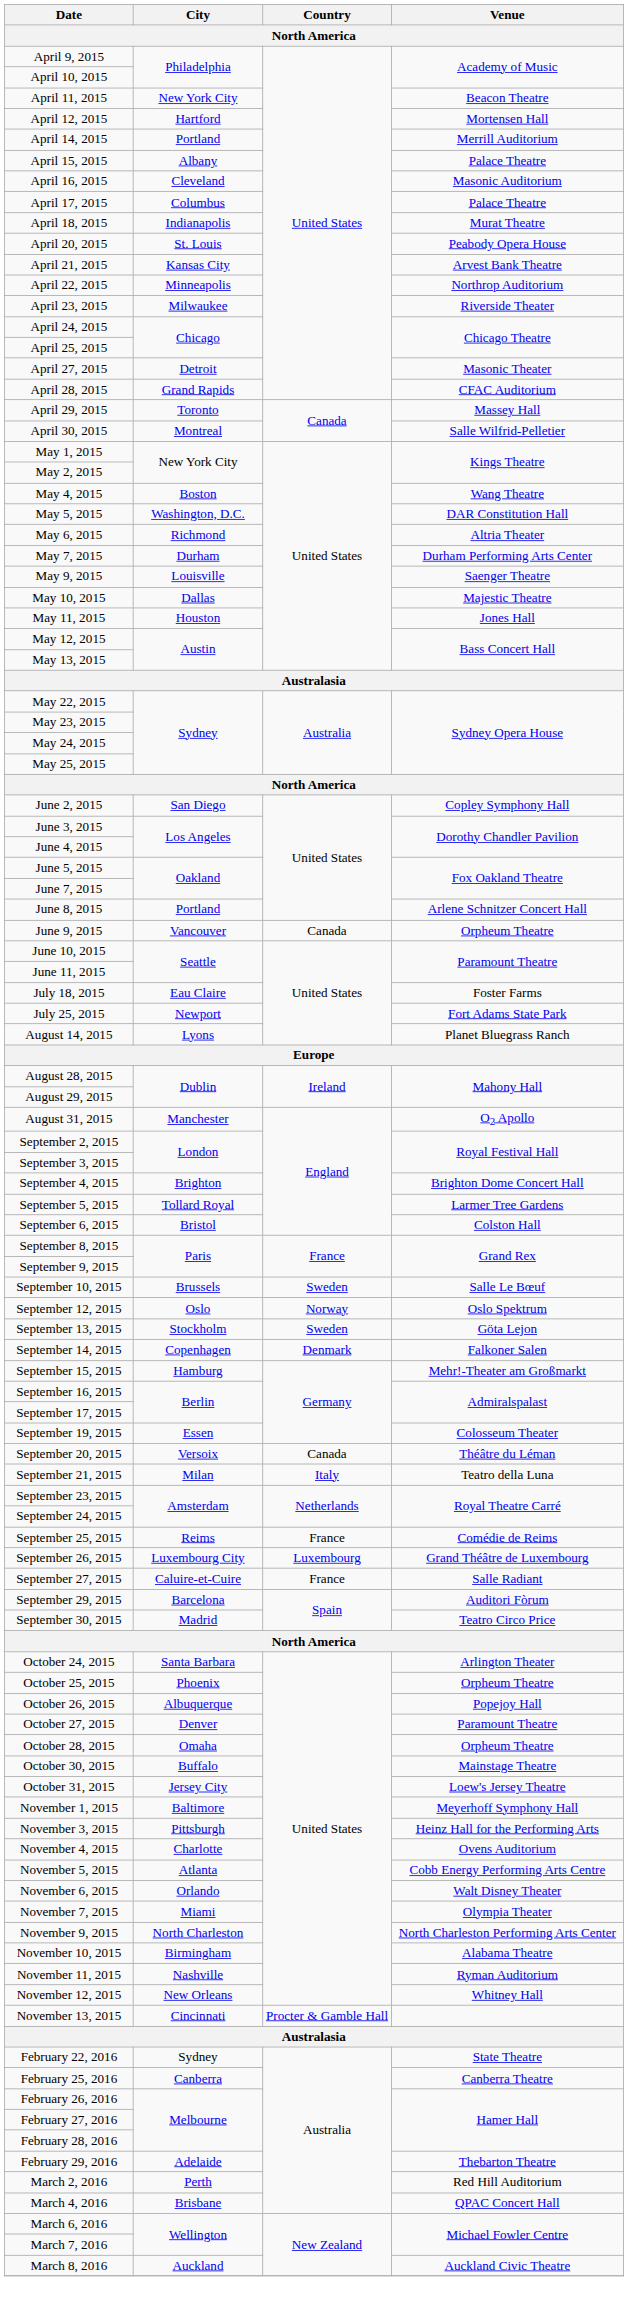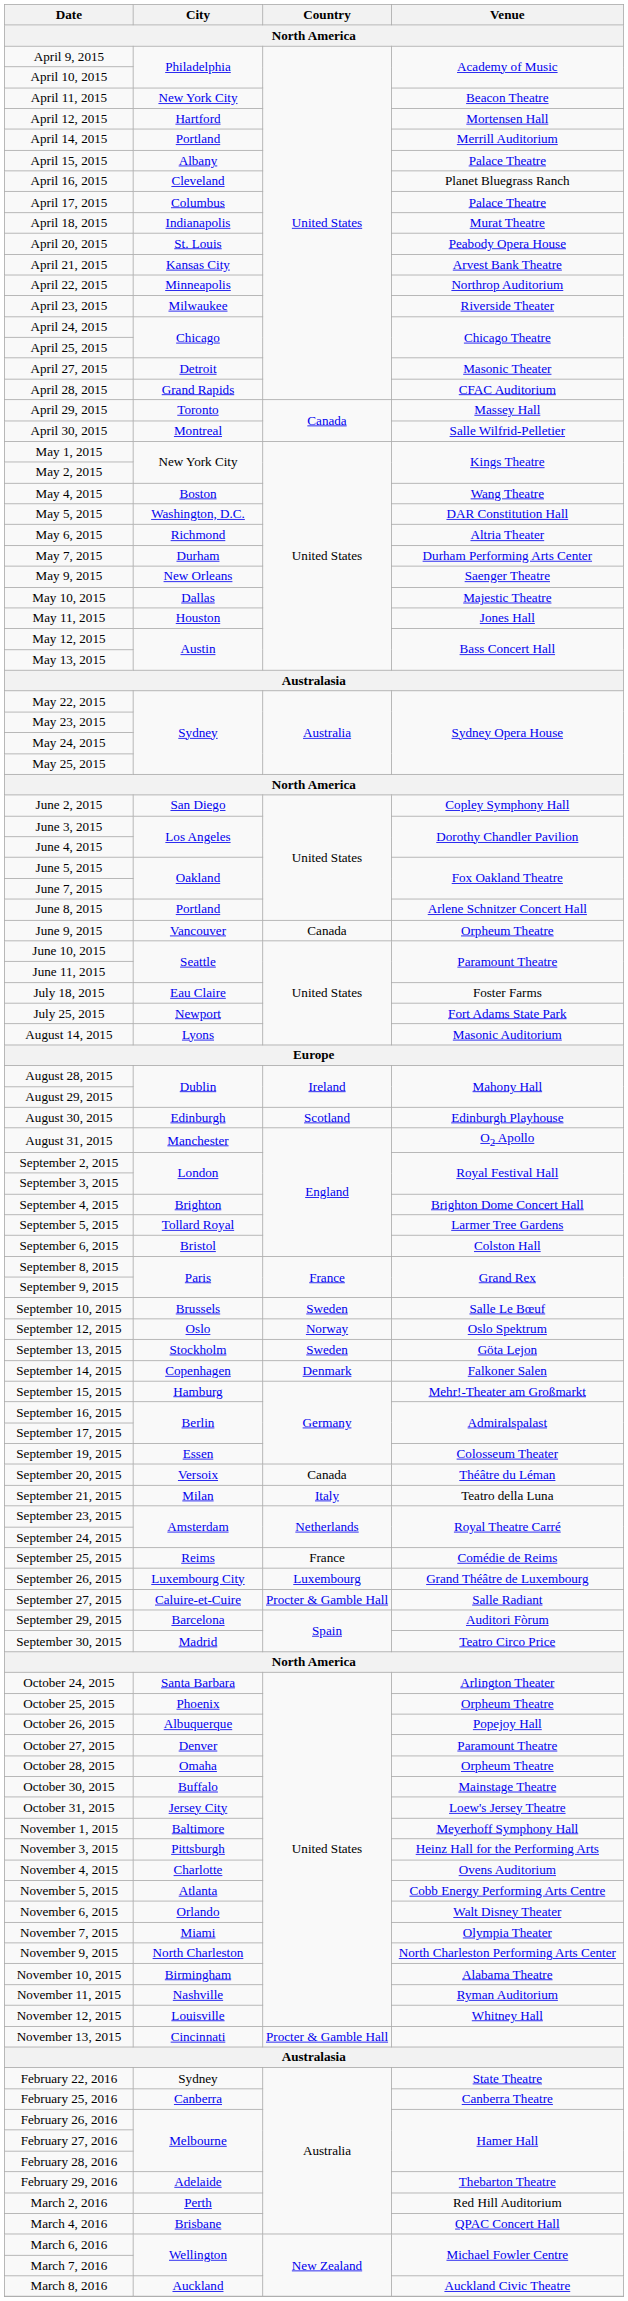 <table class="wikitable" style="text-align:center;">
 <tr>
 <th style="width:150px;">Date</th>
 <th style="width:150px;">City</th>
 <th style="width:150px;">Country</th>
 <th style="width:275px;">Venue</th>
 </tr>
 <tr>
 <th colspan="4">North America</th>
 </tr>
 <tr>
 <td>April 9, 2015</td>
 <td rowspan="2"><a href='#'>Philadelphia</a></td>
 <td rowspan="17"><a href='#'>United States</a></td>
 <td rowspan="2"><a href='#'>Academy of Music</a></td>
 </tr>
 <tr>
 <td>April 10, 2015</td>
 </tr>
 <tr>
 <td>April 11, 2015</td>
 <td><a href='#'>New York City</a></td>
 <td><a href='#'>Beacon Theatre</a></td>
 </tr>
 <tr>
 <td>April 12, 2015</td>
 <td><a href='#'>Hartford</a></td>
 <td><a href='#'>Mortensen Hall</a></td>
 </tr>
 <tr>
 <td>April 14, 2015</td>
 <td><a href='#'>Portland</a></td>
 <td><a href='#'>Merrill Auditorium</a></td>
 </tr>
 <tr>
 <td>April 15, 2015</td>
 <td><a href='#'>Albany</a></td>
 <td><a href='#'>Palace Theatre</a></td>
 </tr>
 <tr>
 <td>April 16, 2015</td>
 <td><a href='#'>Cleveland</a></td>
-<td><a href='#'>Masonic Auditorium</a></td>
+<td>Planet Bluegrass Ranch</td>
 </tr>
 <tr>
 <td>April 17, 2015</td>
 <td><a href='#'>Columbus</a></td>
 <td><a href='#'>Palace Theatre</a></td>
 </tr>
 <tr>
 <td>April 18, 2015</td>
 <td><a href='#'>Indianapolis</a></td>
 <td><a href='#'>Murat Theatre</a></td>
 </tr>
 <tr>
 <td>April 20, 2015</td>
 <td><a href='#'>St. Louis</a></td>
 <td><a href='#'>Peabody Opera House</a></td>
 </tr>
 <tr>
 <td>April 21, 2015</td>
 <td><a href='#'>Kansas City</a></td>
 <td><a href='#'>Arvest Bank Theatre</a></td>
 </tr>
 <tr>
 <td>April 22, 2015</td>
 <td><a href='#'>Minneapolis</a></td>
 <td><a href='#'>Northrop Auditorium</a></td>
 </tr>
 <tr>
 <td>April 23, 2015</td>
 <td><a href='#'>Milwaukee</a></td>
 <td><a href='#'>Riverside Theater</a></td>
 </tr>
 <tr>
 <td>April 24, 2015</td>
 <td rowspan="2"><a href='#'>Chicago</a></td>
 <td rowspan="2"><a href='#'>Chicago Theatre</a></td>
 </tr>
 <tr>
 <td>April 25, 2015</td>
 </tr>
 <tr>
 <td>April 27, 2015</td>
 <td><a href='#'>Detroit</a></td>
 <td><a href='#'>Masonic Theater</a></td>
 </tr>
 <tr>
 <td>April 28, 2015</td>
 <td><a href='#'>Grand Rapids</a></td>
 <td><a href='#'>CFAC Auditorium</a></td>
 </tr>
 <tr>
 <td>April 29, 2015</td>
 <td><a href='#'>Toronto</a></td>
 <td rowspan="2"><a href='#'>Canada</a></td>
 <td><a href='#'>Massey Hall</a></td>
 </tr>
 <tr>
 <td>April 30, 2015</td>
 <td><a href='#'>Montreal</a></td>
 <td><a href='#'>Salle Wilfrid-Pelletier</a></td>
 </tr>
 <tr>
 <td>May 1, 2015</td>
 <td rowspan="2">New York City</td>
 <td rowspan="11">United States</td>
 <td rowspan="2"><a href='#'>Kings Theatre</a></td>
 </tr>
 <tr>
 <td>May 2, 2015</td>
 </tr>
 <tr>
 <td>May 4, 2015</td>
 <td><a href='#'>Boston</a></td>
 <td><a href='#'>Wang Theatre</a></td>
 </tr>
 <tr>
 <td>May 5, 2015</td>
 <td><a href='#'>Washington, D.C.</a></td>
 <td><a href='#'>DAR Constitution Hall</a></td>
 </tr>
 <tr>
 <td>May 6, 2015</td>
 <td><a href='#'>Richmond</a></td>
 <td><a href='#'>Altria Theater</a></td>
 </tr>
 <tr>
 <td>May 7, 2015</td>
 <td><a href='#'>Durham</a></td>
 <td><a href='#'>Durham Performing Arts Center</a></td>
 </tr>
 <tr>
 <td>May 9, 2015</td>
-<td><a href='#'>Louisville</a></td>
+<td><a href='#'>New Orleans</a></td>
 <td><a href='#'>Saenger Theatre</a></td>
 </tr>
 <tr>
 <td>May 10, 2015</td>
 <td><a href='#'>Dallas</a></td>
 <td><a href='#'>Majestic Theatre</a></td>
 </tr>
 <tr>
 <td>May 11, 2015</td>
 <td><a href='#'>Houston</a></td>
 <td><a href='#'>Jones Hall</a></td>
 </tr>
 <tr>
 <td>May 12, 2015</td>
 <td rowspan="2"><a href='#'>Austin</a></td>
 <td rowspan="2"><a href='#'>Bass Concert Hall</a></td>
 </tr>
 <tr>
 <td>May 13, 2015</td>
 </tr>
 <tr>
 <th colspan="4">Australasia</th>
 </tr>
 <tr>
 <td>May 22, 2015</td>
 <td rowspan="4"><a href='#'>Sydney</a></td>
 <td rowspan="4"><a href='#'>Australia</a></td>
 <td rowspan="4"><a href='#'>Sydney Opera House</a></td>
 </tr>
 <tr>
 <td>May 23, 2015</td>
 </tr>
 <tr>
 <td>May 24, 2015</td>
 </tr>
 <tr>
 <td>May 25, 2015</td>
 </tr>
 <tr>
 <th colspan="4">North America</th>
 </tr>
 <tr>
 <td>June 2, 2015</td>
 <td><a href='#'>San Diego</a></td>
 <td rowspan="6">United States</td>
 <td><a href='#'>Copley Symphony Hall</a></td>
 </tr>
 <tr>
 <td>June 3, 2015</td>
 <td rowspan="2"><a href='#'>Los Angeles</a></td>
 <td rowspan="2"><a href='#'>Dorothy Chandler Pavilion</a></td>
 </tr>
 <tr>
 <td>June 4, 2015</td>
 </tr>
 <tr>
 <td>June 5, 2015</td>
 <td rowspan="2"><a href='#'>Oakland</a></td>
 <td rowspan="2"><a href='#'>Fox Oakland Theatre</a></td>
 </tr>
 <tr>
 <td>June 7, 2015</td>
 </tr>
 <tr>
 <td>June 8, 2015</td>
 <td><a href='#'>Portland</a></td>
 <td><a href='#'>Arlene Schnitzer Concert Hall</a></td>
 </tr>
 <tr>
 <td>June 9, 2015</td>
 <td><a href='#'>Vancouver</a></td>
 <td>Canada</td>
 <td><a href='#'>Orpheum Theatre</a></td>
 </tr>
 <tr>
 <td>June 10, 2015</td>
 <td rowspan="2"><a href='#'>Seattle</a></td>
 <td rowspan="5">United States</td>
 <td rowspan="2"><a href='#'>Paramount Theatre</a></td>
 </tr>
 <tr>
 <td>June 11, 2015</td>
 </tr>
 <tr>
 <td>July 18, 2015</td>
 <td><a href='#'>Eau Claire</a></td>
 <td>Foster Farms</td>
 </tr>
 <tr>
 <td>July 25, 2015</td>
 <td><a href='#'>Newport</a></td>
 <td><a href='#'>Fort Adams State Park</a></td>
 </tr>
 <tr>
 <td>August 14, 2015</td>
 <td><a href='#'>Lyons</a></td>
-<td>Planet Bluegrass Ranch</td>
+<td><a href='#'>Masonic Auditorium</a></td>
 </tr>
 <tr>
 <th colspan="4">Europe</th>
 </tr>
 <tr>
 <td>August 28, 2015</td>
 <td rowspan="2"><a href='#'>Dublin</a></td>
 <td rowspan="2"><a href='#'>Ireland</a></td>
 <td rowspan="2"><a href='#'>Mahony Hall</a></td>
 </tr>
 <tr>
 <td>August 29, 2015</td>
+</tr>
+<tr>
+<td>August 30, 2015</td>
+<td><a href='#'>Edinburgh</a></td>
+<td><a href='#'>Scotland</a></td>
+<td><a href='#'>Edinburgh Playhouse</a></td>
 </tr>
 <tr>
 <td>August 31, 2015</td>
 <td><a href='#'>Manchester</a></td>
 <td rowspan="6"><a href='#'>England</a></td>
 <td><a href='#'>O<sub>2</sub> Apollo</a></td>
 </tr>
 <tr>
 <td>September 2, 2015</td>
 <td rowspan="2"><a href='#'>London</a></td>
 <td rowspan="2"><a href='#'>Royal Festival Hall</a></td>
 </tr>
 <tr>
 <td>September 3, 2015</td>
 </tr>
 <tr>
 <td>September 4, 2015</td>
 <td><a href='#'>Brighton</a></td>
 <td><a href='#'>Brighton Dome Concert Hall</a></td>
 </tr>
 <tr>
 <td>September 5, 2015</td>
 <td><a href='#'>Tollard Royal</a></td>
 <td><a href='#'>Larmer Tree Gardens</a></td>
 </tr>
 <tr>
 <td>September 6, 2015</td>
 <td><a href='#'>Bristol</a></td>
 <td><a href='#'>Colston Hall</a></td>
 </tr>
 <tr>
 <td>September 8, 2015</td>
 <td rowspan="2"><a href='#'>Paris</a></td>
 <td rowspan="2"><a href='#'>France</a></td>
 <td rowspan="2"><a href='#'>Grand Rex</a></td>
 </tr>
 <tr>
 <td>September 9, 2015</td>
 </tr>
 <tr>
 <td>September 10, 2015</td>
 <td><a href='#'>Brussels</a></td>
 <td><a href='#'>Sweden</a></td>
 <td><a href='#'>Salle Le Bœuf</a></td>
 </tr>
 <tr>
 <td>September 12, 2015</td>
 <td><a href='#'>Oslo</a></td>
 <td><a href='#'>Norway</a></td>
 <td><a href='#'>Oslo Spektrum</a></td>
 </tr>
 <tr>
 <td>September 13, 2015</td>
 <td><a href='#'>Stockholm</a></td>
 <td><a href='#'>Sweden</a></td>
 <td><a href='#'>Göta Lejon</a></td>
 </tr>
 <tr>
 <td>September 14, 2015</td>
 <td><a href='#'>Copenhagen</a></td>
 <td><a href='#'>Denmark</a></td>
 <td><a href='#'>Falkoner Salen</a></td>
 </tr>
 <tr>
 <td>September 15, 2015</td>
 <td><a href='#'>Hamburg</a></td>
 <td rowspan="4"><a href='#'>Germany</a></td>
 <td><a href='#'>Mehr!-Theater am Großmarkt</a></td>
 </tr>
 <tr>
 <td>September 16, 2015</td>
 <td rowspan="2"><a href='#'>Berlin</a></td>
 <td rowspan="2"><a href='#'>Admiralspalast</a></td>
 </tr>
 <tr>
 <td>September 17, 2015</td>
 </tr>
 <tr>
 <td>September 19, 2015</td>
 <td><a href='#'>Essen</a></td>
 <td><a href='#'>Colosseum Theater</a></td>
 </tr>
 <tr>
 <td>September 20, 2015</td>
 <td><a href='#'>Versoix</a></td>
 <td>Canada</td>
 <td><a href='#'>Théâtre du Léman</a></td>
 </tr>
 <tr>
 <td>September 21, 2015</td>
 <td><a href='#'>Milan</a></td>
 <td><a href='#'>Italy</a></td>
 <td>Teatro della Luna</td>
 </tr>
 <tr>
 <td>September 23, 2015</td>
 <td rowspan="2"><a href='#'>Amsterdam</a></td>
 <td rowspan="2"><a href='#'>Netherlands</a></td>
 <td rowspan="2"><a href='#'>Royal Theatre Carré</a></td>
 </tr>
 <tr>
 <td>September 24, 2015</td>
 </tr>
 <tr>
 <td>September 25, 2015</td>
 <td><a href='#'>Reims</a></td>
 <td>France</td>
 <td><a href='#'>Comédie de Reims</a></td>
 </tr>
 <tr>
 <td>September 26, 2015</td>
 <td><a href='#'>Luxembourg City</a></td>
 <td><a href='#'>Luxembourg</a></td>
 <td><a href='#'>Grand Théâtre de Luxembourg</a></td>
 </tr>
 <tr>
 <td>September 27, 2015</td>
 <td><a href='#'>Caluire-et-Cuire</a></td>
-<td>France</td>
+<td><a href='#'>Procter & Gamble Hall</a></td>
 <td><a href='#'>Salle Radiant</a></td>
 </tr>
 <tr>
 <td>September 29, 2015</td>
 <td><a href='#'>Barcelona</a></td>
 <td rowspan="2"><a href='#'>Spain</a></td>
 <td><a href='#'>Auditori Fòrum</a></td>
 </tr>
 <tr>
 <td>September 30, 2015</td>
 <td><a href='#'>Madrid</a></td>
 <td><a href='#'>Teatro Circo Price</a></td>
 </tr>
 <tr>
 <th colspan="4">North America</th>
 </tr>
 <tr>
 <td>October 24, 2015</td>
 <td><a href='#'>Santa Barbara</a></td>
 <td rowspan="17">United States</td>
 <td><a href='#'>Arlington Theater</a></td>
 </tr>
 <tr>
 <td>October 25, 2015</td>
 <td><a href='#'>Phoenix</a></td>
 <td><a href='#'>Orpheum Theatre</a></td>
 </tr>
 <tr>
 <td>October 26, 2015</td>
 <td><a href='#'>Albuquerque</a></td>
 <td><a href='#'>Popejoy Hall</a></td>
 </tr>
 <tr>
 <td>October 27, 2015</td>
 <td><a href='#'>Denver</a></td>
 <td><a href='#'>Paramount Theatre</a></td>
 </tr>
 <tr>
 <td>October 28, 2015</td>
 <td><a href='#'>Omaha</a></td>
 <td><a href='#'>Orpheum Theatre</a></td>
 </tr>
 <tr>
 <td>October 30, 2015</td>
 <td><a href='#'>Buffalo</a></td>
 <td><a href='#'>Mainstage Theatre</a></td>
 </tr>
 <tr>
 <td>October 31, 2015</td>
 <td><a href='#'>Jersey City</a></td>
 <td><a href='#'>Loew's Jersey Theatre</a></td>
 </tr>
 <tr>
 <td>November 1, 2015</td>
 <td><a href='#'>Baltimore</a></td>
 <td><a href='#'>Meyerhoff Symphony Hall</a></td>
 </tr>
 <tr>
 <td>November 3, 2015</td>
 <td><a href='#'>Pittsburgh</a></td>
 <td><a href='#'>Heinz Hall for the Performing Arts</a></td>
 </tr>
 <tr>
 <td>November 4, 2015</td>
 <td><a href='#'>Charlotte</a></td>
 <td><a href='#'>Ovens Auditorium</a></td>
 </tr>
 <tr>
 <td>November 5, 2015</td>
 <td><a href='#'>Atlanta</a></td>
 <td><a href='#'>Cobb Energy Performing Arts Centre</a></td>
 </tr>
 <tr>
 <td>November 6, 2015</td>
 <td><a href='#'>Orlando</a></td>
 <td><a href='#'>Walt Disney Theater</a></td>
 </tr>
 <tr>
 <td>November 7, 2015</td>
 <td><a href='#'>Miami</a></td>
 <td><a href='#'>Olympia Theater</a></td>
 </tr>
 <tr>
 <td>November 9, 2015</td>
 <td><a href='#'>North Charleston</a></td>
 <td><a href='#'>North Charleston Performing Arts Center</a></td>
 </tr>
 <tr>
 <td>November 10, 2015</td>
 <td><a href='#'>Birmingham</a></td>
 <td><a href='#'>Alabama Theatre</a></td>
 </tr>
 <tr>
 <td>November 11, 2015</td>
 <td><a href='#'>Nashville</a></td>
 <td><a href='#'>Ryman Auditorium</a></td>
 </tr>
 <tr>
 <td>November 12, 2015</td>
-<td><a href='#'>New Orleans</a></td>
+<td><a href='#'>Louisville</a></td>
 <td><a href='#'>Whitney Hall</a></td>
 </tr>
 <tr>
 <td>November 13, 2015</td>
 <td><a href='#'>Cincinnati</a></td>
 <td><a href='#'>Procter & Gamble Hall</a></td>
 </tr>
 <tr>
 <th colspan="4">Australasia</th>
 </tr>
 <tr>
 <td>February 22, 2016</td>
 <td>Sydney</td>
 <td rowspan="8">Australia</td>
 <td><a href='#'>State Theatre</a></td>
 </tr>
 <tr>
 <td>February 25, 2016</td>
 <td><a href='#'>Canberra</a></td>
 <td><a href='#'>Canberra Theatre</a></td>
 </tr>
 <tr>
 <td>February 26, 2016</td>
 <td rowspan="3"><a href='#'>Melbourne</a></td>
 <td rowspan="3"><a href='#'>Hamer Hall</a></td>
 </tr>
 <tr>
 <td>February 27, 2016</td>
 </tr>
 <tr>
 <td>February 28, 2016</td>
 </tr>
 <tr>
 <td>February 29, 2016</td>
 <td><a href='#'>Adelaide</a></td>
 <td><a href='#'>Thebarton Theatre</a></td>
 </tr>
 <tr>
 <td>March 2, 2016</td>
 <td><a href='#'>Perth</a></td>
 <td>Red Hill Auditorium</td>
 </tr>
 <tr>
 <td>March 4, 2016</td>
 <td><a href='#'>Brisbane</a></td>
 <td><a href='#'>QPAC Concert Hall</a></td>
 </tr>
 <tr>
 <td>March 6, 2016</td>
 <td rowspan="2"><a href='#'>Wellington</a></td>
 <td rowspan="3"><a href='#'>New Zealand</a></td>
 <td rowspan="2"><a href='#'>Michael Fowler Centre</a></td>
 </tr>
 <tr>
 <td>March 7, 2016</td>
 </tr>
 <tr>
 <td>March 8, 2016</td>
 <td><a href='#'>Auckland</a></td>
 <td><a href='#'>Auckland Civic Theatre</a></td>
 </tr>
 <tr>
 </tr>
 </table>
